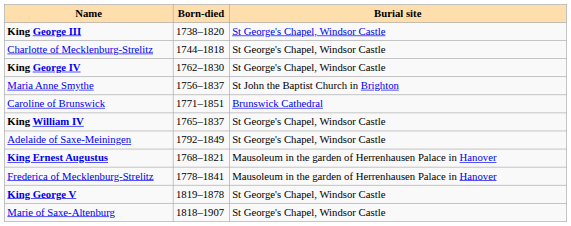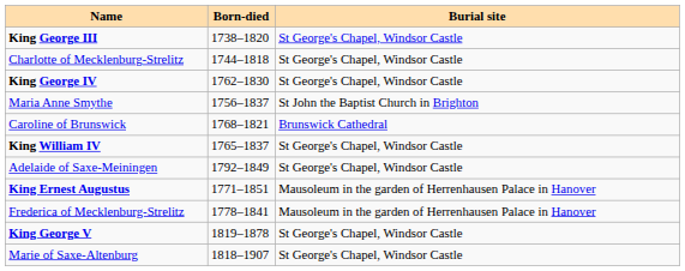 <table width = "95%" border = 1 border="1" cellpadding="4" cellspacing="0" style="margin: 0.5em 1em 0.5em 0; background: #f9f9f9; border: 1px #aaa solid; border-collapse: collapse;">
 <tr>
 <th width="30%" bgcolor="#ffdead">Name</th>
 <th width="10%" bgcolor="#ffdead">Born-died</th>
 <th width="90%" bgcolor="#ffdead">Burial site</th>
 </tr>
 <tr>
 <td><strong>King <a href='#'>George III</a></strong></td>
 <td>1738–1820</td>
 <td><a href='#'>St George's Chapel, Windsor Castle</a></td>
 </tr>
 <tr>
 <td><a href='#'>Charlotte of Mecklenburg-Strelitz</a></td>
 <td>1744–1818</td>
 <td>St George's Chapel, Windsor Castle</td>
 </tr>
 <tr>
 <td><strong>King <a href='#'>George IV</a></strong></td>
 <td>1762–1830</td>
 <td>St George's Chapel, Windsor Castle</td>
 </tr>
 <tr>
 <td><a href='#'>Maria Anne Smythe</a></td>
 <td>1756–1837</td>
 <td>St John the Baptist Church in <a href='#'>Brighton</a></td>
 </tr>
 <tr>
 <td><a href='#'>Caroline of Brunswick</a></td>
-<td>1771–1851</td>
+<td>1768–1821</td>
 <td><a href='#'>Brunswick Cathedral</a></td>
 </tr>
 <tr>
 <td><strong>King <a href='#'>William IV</a></strong></td>
 <td>1765–1837</td>
 <td>St George's Chapel, Windsor Castle</td>
 </tr>
 <tr>
 <td><a href='#'>Adelaide of Saxe-Meiningen</a></td>
 <td>1792–1849</td>
 <td>St George's Chapel, Windsor Castle</td>
 </tr>
 <tr>
 <td><strong><a href='#'>King Ernest Augustus</a></strong></td>
-<td>1768–1821</td>
+<td>1771–1851</td>
 <td>Mausoleum in the garden of Herrenhausen Palace in <a href='#'>Hanover</a></td>
 </tr>
 <tr>
 <td><a href='#'>Frederica of Mecklenburg-Strelitz</a></td>
 <td>1778–1841</td>
 <td>Mausoleum in the garden of Herrenhausen Palace in <a href='#'>Hanover</a></td>
 </tr>
 <tr>
 <td><strong><a href='#'>King George V</a></strong></td>
 <td>1819–1878</td>
 <td>St George's Chapel, Windsor Castle</td>
 </tr>
 <tr>
 <td><a href='#'>Marie of Saxe-Altenburg</a></td>
 <td>1818–1907</td>
 <td>St George's Chapel, Windsor Castle</td>
 </tr>
 </table>
